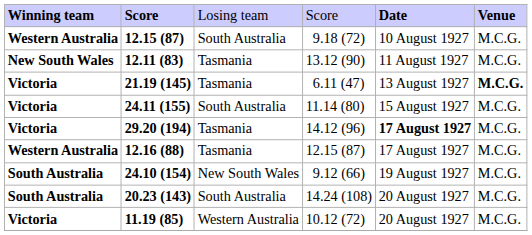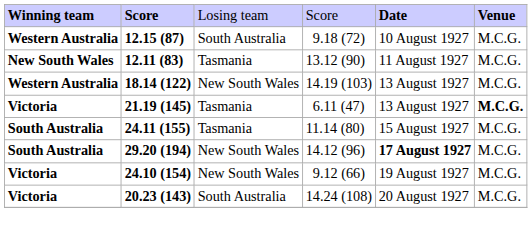 <table class="wikitable">
 <tr bgcolor="#CCCCFF">
 <td><strong>Winning team</strong></td>
 <td><strong>Score</strong></td>
 <td>Losing team</td>
 <td>Score</td>
 <td><strong>Date</strong></td>
 <td><strong>Venue</strong></td>
 </tr>
 <tr bgcolor="#FFFFFF">
 <td><strong>Western Australia</strong></td>
 <td><strong>12.15 (87)</strong></td>
 <td>South Australia</td>
 <td>  9.18 (72)</td>
 <td>10 August 1927</td>
 <td>M.C.G.</td>
 </tr>
 <tr bgcolor="#FFFFFF">
 <td><strong>New South Wales</strong></td>
 <td><strong>12.11 (83)</strong></td>
 <td>Tasmania</td>
 <td>13.12 (90)</td>
 <td>11 August 1927</td>
 <td>M.C.G.</td>
 </tr>
 <tr bgcolor="#FFFFFF">
+<td><strong>Western Australia</strong></td>
+<td><strong>18.14 (122)</strong></td>
+<td>New South Wales</td>
+<td>14.19 (103)</td>
+<td>13 August 1927</td>
+<td>M.C.G.</td>
+</tr>
+<tr bgcolor="#FFFFFF">
 <td><strong>Victoria</strong></td>
 <td><strong>21.19 (145)</strong></td>
 <td>Tasmania</td>
 <td>  6.11 (47)</td>
 <td>13 August 1927</td>
 <td><strong>M.C.G.</strong></td>
 </tr>
 <tr bgcolor="#FFFFFF">
-<td><strong>Victoria</strong></td>
+<td><strong>South Australia</strong></td>
 <td><strong>24.11 (155)</strong></td>
-<td>South Australia</td>
+<td>Tasmania</td>
 <td>11.14 (80)</td>
 <td>15 August 1927</td>
 <td>M.C.G.</td>
 </tr>
 <tr bgcolor="#FFFFFF">
-<td><strong>Victoria</strong></td>
+<td><strong>South Australia</strong></td>
 <td><strong>29.20 (194)</strong></td>
-<td>Tasmania</td>
+<td>New South Wales</td>
 <td>14.12 (96)</td>
 <td><strong>17 August 1927</strong></td>
 <td>M.C.G.</td>
 </tr>
 <tr bgcolor="#FFFFFF">
-<td><strong>Western Australia</strong></td>
-<td><strong>12.16 (88)</strong></td>
-<td>Tasmania</td>
-<td>12.15 (87)</td>
-<td>17 August 1927</td>
-<td>M.C.G.</td>
-</tr>
-<tr bgcolor="#FFFFFF">
-<td><strong>South Australia</strong></td>
+<td><strong>Victoria</strong></td>
 <td><strong>24.10 (154)</strong></td>
 <td>New South Wales</td>
 <td>  9.12 (66)</td>
 <td>19 August 1927</td>
 <td>M.C.G.</td>
 </tr>
 <tr bgcolor="#FFFFFF">
-<td><strong>South Australia</strong></td>
+<td><strong>Victoria</strong></td>
 <td><strong>20.23 (143)</strong></td>
 <td>South Australia</td>
 <td>14.24 (108)</td>
 <td>20 August 1927</td>
 <td>M.C.G.</td>
 </tr>
-<tr bgcolor="#FFFFFF">
-<td><strong>Victoria</strong></td>
-<td><strong>11.19 (85)</strong></td>
-<td>Western Australia</td>
-<td>10.12 (72)</td>
-<td>20 August 1927</td>
-<td>M.C.G.</td>
-</tr>
 <tr>
 </tr>
 </table>
